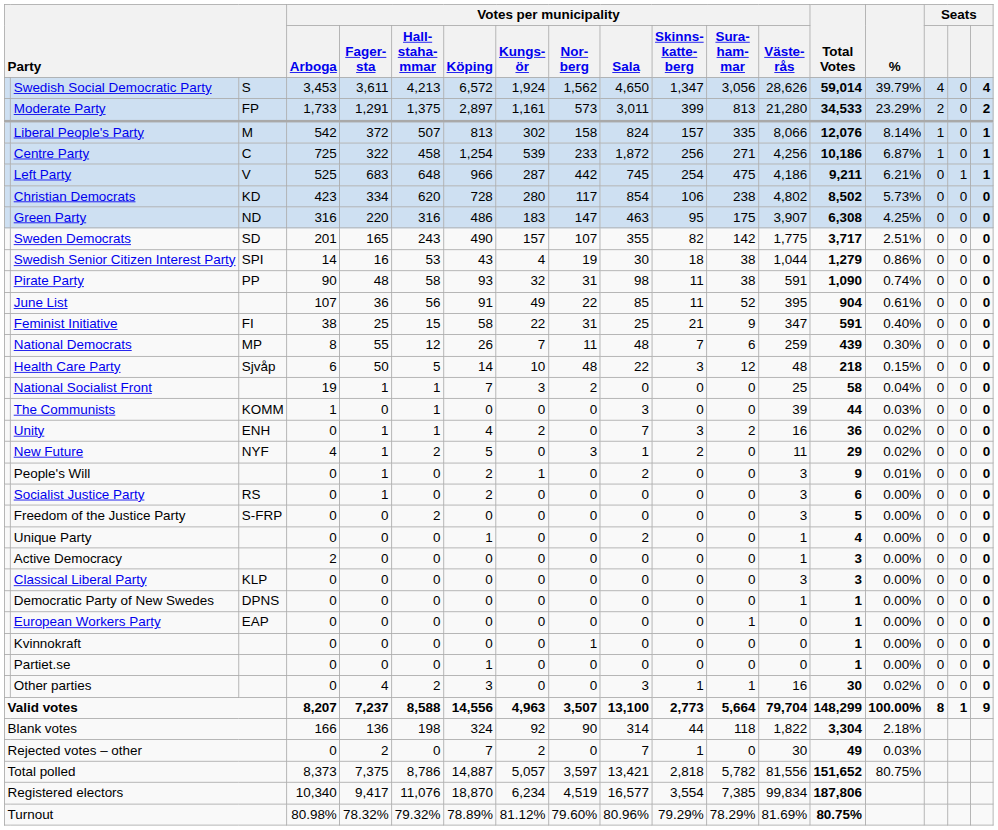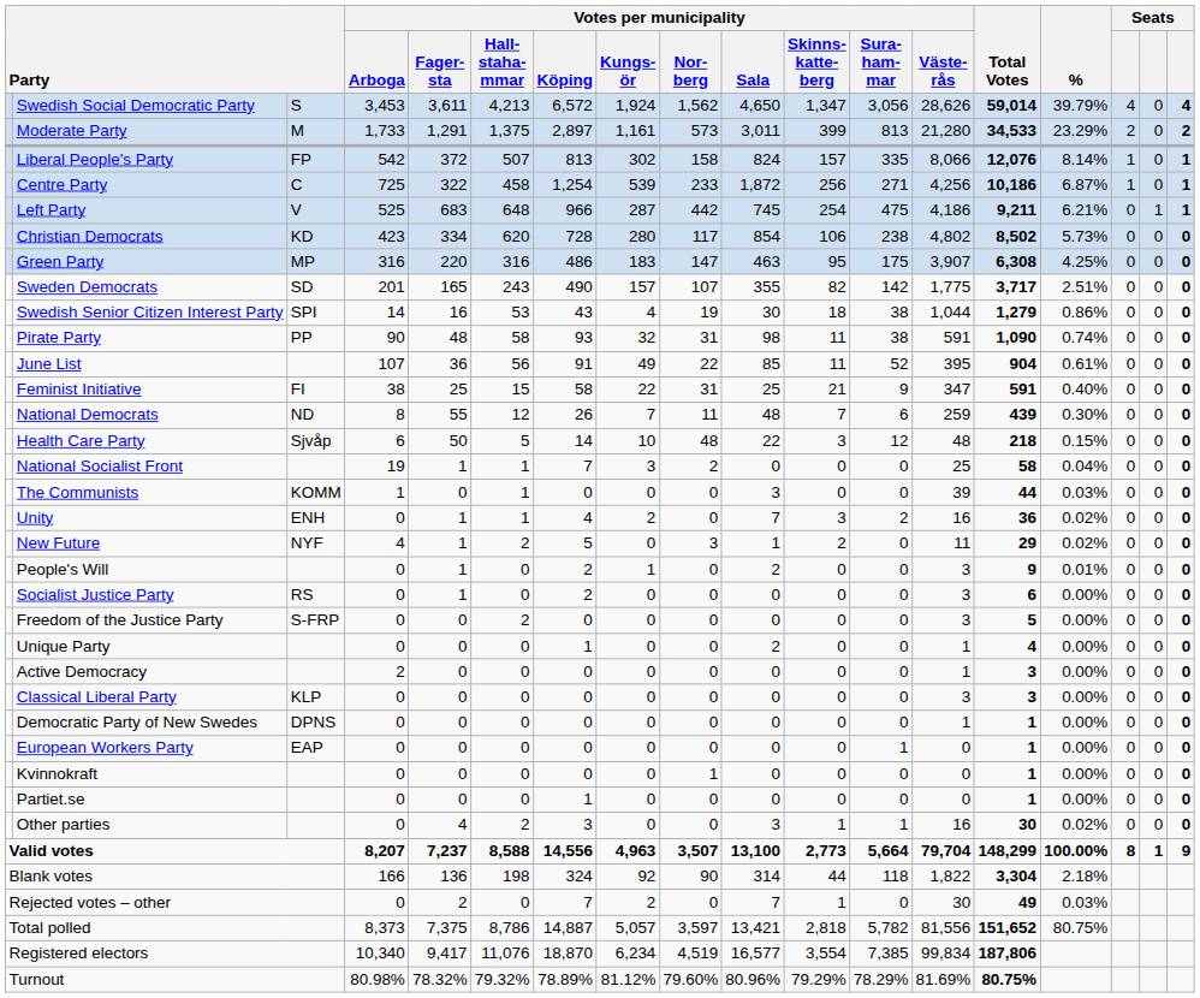 <table class="wikitable" border="1" style="text-align:right;">
 <tr>
 <th style="text-align:left;" valign=bottom rowspan=2 colspan=3>Party</th>
 <th colspan=10>Votes per municipality</th>
 <th align=center valign=bottom rowspan=2 width="50">Total Votes</th>
 <th align=center valign=bottom rowspan=2 width="50">%</th>
 <th colspan=3>Seats</th>
 </tr>
 <tr>
 <th align=center valign=bottom width="50"><a href='#'>Arboga</a></th>
 <th align=center valign=bottom width="50"><a href='#'>Fager- sta</a></th>
 <th align=center valign=bottom width="50"><a href='#'>Hall- staha- mmar</a></th>
 <th align=center valign=bottom width="50"><a href='#'>Köping</a></th>
 <th align=center valign=bottom width="50"><a href='#'>Kungs- ör</a></th>
 <th align=center valign=bottom width="50"><a href='#'>Nor- berg</a></th>
 <th align=center valign=bottom width="50"><a href='#'>Sala</a></th>
 <th align=center valign=bottom width="50"><a href='#'>Skinns- katte- berg</a></th>
 <th align=center valign=bottom width="50"><a href='#'>Sura- ham- mar</a></th>
 <th align=center valign=bottom width="50"><a href='#'>Väste- rås</a></th>
 <th align=center valign=bottom width="20"><small></small></th>
 <th align=center valign=bottom width="20"><small><a href='#'></a></small></th>
 <th align=center valign=bottom width="20"><small></small></th>
 </tr>
 <tr style="background:#CEE0F2;">
 <td></td>
 <td align=left style="white-space: nowrap;"><a href='#'>Swedish Social Democratic Party</a></td>
 <td align=left>S</td>
 <td>3,453</td>
 <td>3,611</td>
 <td>4,213</td>
 <td>6,572</td>
 <td>1,924</td>
 <td>1,562</td>
 <td>4,650</td>
 <td>1,347</td>
 <td>3,056</td>
 <td>28,626</td>
 <td><strong>59,014</strong></td>
 <td>39.79%</td>
 <td>4</td>
 <td>0</td>
 <td><strong>4</strong></td>
 </tr>
 <tr style="background:#CEE0F2;">
 <td></td>
 <td align=left><a href='#'>Moderate Party</a></td>
-<td align=left>FP</td>
+<td align=left>M</td>
 <td>1,733</td>
 <td>1,291</td>
 <td>1,375</td>
 <td>2,897</td>
 <td>1,161</td>
 <td>573</td>
 <td>3,011</td>
 <td>399</td>
 <td>813</td>
 <td>21,280</td>
 <td><strong>34,533</strong></td>
 <td>23.29%</td>
 <td>2</td>
 <td>0</td>
 <td><strong>2</strong></td>
 </tr>
 <tr style="background:#CEE0F2; border-top:3px solid darkgray;">
 <td></td>
 <td align=left><a href='#'>Liberal People's Party</a></td>
-<td align=left>M</td>
+<td align=left>FP</td>
 <td>542</td>
 <td>372</td>
 <td>507</td>
 <td>813</td>
 <td>302</td>
 <td>158</td>
 <td>824</td>
 <td>157</td>
 <td>335</td>
 <td>8,066</td>
 <td><strong>12,076</strong></td>
 <td>8.14%</td>
 <td>1</td>
 <td>0</td>
 <td><strong>1</strong></td>
 </tr>
 <tr style="background:#CEE0F2;">
 <td></td>
 <td align=left><a href='#'>Centre Party</a></td>
 <td align=left>C</td>
 <td>725</td>
 <td>322</td>
 <td>458</td>
 <td>1,254</td>
 <td>539</td>
 <td>233</td>
 <td>1,872</td>
 <td>256</td>
 <td>271</td>
 <td>4,256</td>
 <td><strong>10,186</strong></td>
 <td>6.87%</td>
 <td>1</td>
 <td>0</td>
 <td><strong>1</strong></td>
 </tr>
 <tr style="background:#CEE0F2;">
 <td></td>
 <td align=left><a href='#'>Left Party</a></td>
 <td align=left>V</td>
 <td>525</td>
 <td>683</td>
 <td>648</td>
 <td>966</td>
 <td>287</td>
 <td>442</td>
 <td>745</td>
 <td>254</td>
 <td>475</td>
 <td>4,186</td>
 <td><strong>9,211</strong></td>
 <td>6.21%</td>
 <td>0</td>
 <td>1</td>
 <td><strong>1</strong></td>
 </tr>
 <tr style="background:#CEE0F2;">
 <td></td>
 <td align=left><a href='#'>Christian Democrats</a></td>
 <td align=left>KD</td>
 <td>423</td>
 <td>334</td>
 <td>620</td>
 <td>728</td>
 <td>280</td>
 <td>117</td>
 <td>854</td>
 <td>106</td>
 <td>238</td>
 <td>4,802</td>
 <td><strong>8,502</strong></td>
 <td>5.73%</td>
 <td>0</td>
 <td>0</td>
 <td><strong>0</strong></td>
 </tr>
 <tr style="background:#CEE0F2;">
 <td></td>
 <td align=left><a href='#'>Green Party</a></td>
-<td align=left>ND</td>
+<td align=left>MP</td>
 <td>316</td>
 <td>220</td>
 <td>316</td>
 <td>486</td>
 <td>183</td>
 <td>147</td>
 <td>463</td>
 <td>95</td>
 <td>175</td>
 <td>3,907</td>
 <td><strong>6,308</strong></td>
 <td>4.25%</td>
 <td>0</td>
 <td>0</td>
 <td><strong>0</strong></td>
 </tr>
 <tr>
 <td></td>
 <td align=left><a href='#'>Sweden Democrats</a></td>
 <td align=left>SD</td>
 <td>201</td>
 <td>165</td>
 <td>243</td>
 <td>490</td>
 <td>157</td>
 <td>107</td>
 <td>355</td>
 <td>82</td>
 <td>142</td>
 <td>1,775</td>
 <td><strong>3,717</strong></td>
 <td>2.51%</td>
 <td>0</td>
 <td>0</td>
 <td><strong>0</strong></td>
 </tr>
 <tr>
 <td></td>
 <td align=left><a href='#'>Swedish Senior Citizen Interest Party</a></td>
 <td align=left>SPI</td>
 <td>14</td>
 <td>16</td>
 <td>53</td>
 <td>43</td>
 <td>4</td>
 <td>19</td>
 <td>30</td>
 <td>18</td>
 <td>38</td>
 <td>1,044</td>
 <td><strong>1,279</strong></td>
 <td>0.86%</td>
 <td>0</td>
 <td>0</td>
 <td><strong>0</strong></td>
 </tr>
 <tr>
 <td></td>
 <td align=left><a href='#'>Pirate Party</a></td>
 <td align=left>PP</td>
 <td>90</td>
 <td>48</td>
 <td>58</td>
 <td>93</td>
 <td>32</td>
 <td>31</td>
 <td>98</td>
 <td>11</td>
 <td>38</td>
 <td>591</td>
 <td><strong>1,090</strong></td>
 <td>0.74%</td>
 <td>0</td>
 <td>0</td>
 <td><strong>0</strong></td>
 </tr>
 <tr>
 <td></td>
 <td align=left><a href='#'>June List</a></td>
 <td></td>
 <td>107</td>
 <td>36</td>
 <td>56</td>
 <td>91</td>
 <td>49</td>
 <td>22</td>
 <td>85</td>
 <td>11</td>
 <td>52</td>
 <td>395</td>
 <td><strong>904</strong></td>
 <td>0.61%</td>
 <td>0</td>
 <td>0</td>
 <td><strong>0</strong></td>
 </tr>
 <tr>
 <td></td>
 <td align=left><a href='#'>Feminist Initiative</a></td>
 <td align=left>FI</td>
 <td>38</td>
 <td>25</td>
 <td>15</td>
 <td>58</td>
 <td>22</td>
 <td>31</td>
 <td>25</td>
 <td>21</td>
 <td>9</td>
 <td>347</td>
 <td><strong>591</strong></td>
 <td>0.40%</td>
 <td>0</td>
 <td>0</td>
 <td><strong>0</strong></td>
 </tr>
 <tr>
 <td></td>
 <td align=left><a href='#'>National Democrats</a></td>
-<td align=left>MP</td>
+<td align=left>ND</td>
 <td>8</td>
 <td>55</td>
 <td>12</td>
 <td>26</td>
 <td>7</td>
 <td>11</td>
 <td>48</td>
 <td>7</td>
 <td>6</td>
 <td>259</td>
 <td><strong>439</strong></td>
 <td>0.30%</td>
 <td>0</td>
 <td>0</td>
 <td><strong>0</strong></td>
 </tr>
 <tr>
 <td></td>
 <td align=left><a href='#'>Health Care Party</a></td>
 <td align=left>Sjvåp</td>
 <td>6</td>
 <td>50</td>
 <td>5</td>
 <td>14</td>
 <td>10</td>
 <td>48</td>
 <td>22</td>
 <td>3</td>
 <td>12</td>
 <td>48</td>
 <td><strong>218</strong></td>
 <td>0.15%</td>
 <td>0</td>
 <td>0</td>
 <td><strong>0</strong></td>
 </tr>
 <tr>
 <td></td>
 <td align=left><a href='#'>National Socialist Front</a></td>
 <td></td>
 <td>19</td>
 <td>1</td>
 <td>1</td>
 <td>7</td>
 <td>3</td>
 <td>2</td>
 <td>0</td>
 <td>0</td>
 <td>0</td>
 <td>25</td>
 <td><strong>58</strong></td>
 <td>0.04%</td>
 <td>0</td>
 <td>0</td>
 <td><strong>0</strong></td>
 </tr>
 <tr>
 <td></td>
 <td align=left><a href='#'>The Communists</a></td>
 <td align=left>KOMM</td>
 <td>1</td>
 <td>0</td>
 <td>1</td>
 <td>0</td>
 <td>0</td>
 <td>0</td>
 <td>3</td>
 <td>0</td>
 <td>0</td>
 <td>39</td>
 <td><strong>44</strong></td>
 <td>0.03%</td>
 <td>0</td>
 <td>0</td>
 <td><strong>0</strong></td>
 </tr>
 <tr>
 <td></td>
 <td align=left><a href='#'>Unity</a></td>
 <td align=left>ENH</td>
 <td>0</td>
 <td>1</td>
 <td>1</td>
 <td>4</td>
 <td>2</td>
 <td>0</td>
 <td>7</td>
 <td>3</td>
 <td>2</td>
 <td>16</td>
 <td><strong>36</strong></td>
 <td>0.02%</td>
 <td>0</td>
 <td>0</td>
 <td><strong>0</strong></td>
 </tr>
 <tr>
 <td></td>
 <td align=left><a href='#'>New Future</a></td>
 <td align=left>NYF</td>
 <td>4</td>
 <td>1</td>
 <td>2</td>
 <td>5</td>
 <td>0</td>
 <td>3</td>
 <td>1</td>
 <td>2</td>
 <td>0</td>
 <td>11</td>
 <td><strong>29</strong></td>
 <td>0.02%</td>
 <td>0</td>
 <td>0</td>
 <td><strong>0</strong></td>
 </tr>
 <tr>
 <td></td>
 <td align=left>People's Will</td>
 <td></td>
 <td>0</td>
 <td>1</td>
 <td>0</td>
 <td>2</td>
 <td>1</td>
 <td>0</td>
 <td>2</td>
 <td>0</td>
 <td>0</td>
 <td>3</td>
 <td><strong>9</strong></td>
 <td>0.01%</td>
 <td>0</td>
 <td>0</td>
 <td><strong>0</strong></td>
 </tr>
 <tr>
 <td></td>
 <td align=left><a href='#'>Socialist Justice Party</a></td>
 <td align=left>RS</td>
 <td>0</td>
 <td>1</td>
 <td>0</td>
 <td>2</td>
 <td>0</td>
 <td>0</td>
 <td>0</td>
 <td>0</td>
 <td>0</td>
 <td>3</td>
 <td><strong>6</strong></td>
 <td>0.00%</td>
 <td>0</td>
 <td>0</td>
 <td><strong>0</strong></td>
 </tr>
 <tr>
 <td></td>
 <td align=left>Freedom of the Justice Party</td>
 <td align=left>S-FRP</td>
 <td>0</td>
 <td>0</td>
 <td>2</td>
 <td>0</td>
 <td>0</td>
 <td>0</td>
 <td>0</td>
 <td>0</td>
 <td>0</td>
 <td>3</td>
 <td><strong>5</strong></td>
 <td>0.00%</td>
 <td>0</td>
 <td>0</td>
 <td><strong>0</strong></td>
 </tr>
 <tr>
 <td></td>
 <td align=left>Unique Party</td>
 <td></td>
 <td>0</td>
 <td>0</td>
 <td>0</td>
 <td>1</td>
 <td>0</td>
 <td>0</td>
 <td>2</td>
 <td>0</td>
 <td>0</td>
 <td>1</td>
 <td><strong>4</strong></td>
 <td>0.00%</td>
 <td>0</td>
 <td>0</td>
 <td><strong>0</strong></td>
 </tr>
 <tr>
 <td></td>
 <td align=left>Active Democracy</td>
 <td></td>
 <td>2</td>
 <td>0</td>
 <td>0</td>
 <td>0</td>
 <td>0</td>
 <td>0</td>
 <td>0</td>
 <td>0</td>
 <td>0</td>
 <td>1</td>
 <td><strong>3</strong></td>
 <td>0.00%</td>
 <td>0</td>
 <td>0</td>
 <td><strong>0</strong></td>
 </tr>
 <tr>
 <td></td>
 <td align=left><a href='#'>Classical Liberal Party</a></td>
 <td align=left>KLP</td>
 <td>0</td>
 <td>0</td>
 <td>0</td>
 <td>0</td>
 <td>0</td>
 <td>0</td>
 <td>0</td>
 <td>0</td>
 <td>0</td>
 <td>3</td>
 <td><strong>3</strong></td>
 <td>0.00%</td>
 <td>0</td>
 <td>0</td>
 <td><strong>0</strong></td>
 </tr>
 <tr>
 <td></td>
 <td align=left>Democratic Party of New Swedes</td>
 <td align=left>DPNS</td>
 <td>0</td>
 <td>0</td>
 <td>0</td>
 <td>0</td>
 <td>0</td>
 <td>0</td>
 <td>0</td>
 <td>0</td>
 <td>0</td>
 <td>1</td>
 <td><strong>1</strong></td>
 <td>0.00%</td>
 <td>0</td>
 <td>0</td>
 <td><strong>0</strong></td>
 </tr>
 <tr>
 <td></td>
 <td align=left><a href='#'>European Workers Party</a></td>
 <td align=left>EAP</td>
 <td>0</td>
 <td>0</td>
 <td>0</td>
 <td>0</td>
 <td>0</td>
 <td>0</td>
 <td>0</td>
 <td>0</td>
 <td>1</td>
 <td>0</td>
 <td><strong>1</strong></td>
 <td>0.00%</td>
 <td>0</td>
 <td>0</td>
 <td><strong>0</strong></td>
 </tr>
 <tr>
 <td></td>
 <td align=left>Kvinnokraft</td>
 <td></td>
 <td>0</td>
 <td>0</td>
 <td>0</td>
 <td>0</td>
 <td>0</td>
 <td>1</td>
 <td>0</td>
 <td>0</td>
 <td>0</td>
 <td>0</td>
 <td><strong>1</strong></td>
 <td>0.00%</td>
 <td>0</td>
 <td>0</td>
 <td><strong>0</strong></td>
 </tr>
 <tr>
 <td></td>
 <td align=left>Partiet.se</td>
 <td></td>
 <td>0</td>
 <td>0</td>
 <td>0</td>
 <td>1</td>
 <td>0</td>
 <td>0</td>
 <td>0</td>
 <td>0</td>
 <td>0</td>
 <td>0</td>
 <td><strong>1</strong></td>
 <td>0.00%</td>
 <td>0</td>
 <td>0</td>
 <td><strong>0</strong></td>
 </tr>
 <tr>
 <td></td>
 <td align=left>Other parties</td>
 <td></td>
 <td>0</td>
 <td>4</td>
 <td>2</td>
 <td>3</td>
 <td>0</td>
 <td>0</td>
 <td>3</td>
 <td>1</td>
 <td>1</td>
 <td>16</td>
 <td><strong>30</strong></td>
 <td>0.02%</td>
 <td>0</td>
 <td>0</td>
 <td><strong>0</strong></td>
 </tr>
 <tr style="font-weight:bold">
 <td align=left colspan=3>Valid votes</td>
 <td>8,207</td>
 <td>7,237</td>
 <td>8,588</td>
 <td>14,556</td>
 <td>4,963</td>
 <td>3,507</td>
 <td>13,100</td>
 <td>2,773</td>
 <td>5,664</td>
 <td>79,704</td>
 <td>148,299</td>
 <td>100.00%</td>
 <td>8</td>
 <td>1</td>
 <td>9</td>
 </tr>
 <tr>
 <td align=left colspan=3>Blank votes</td>
 <td>166</td>
 <td>136</td>
 <td>198</td>
 <td>324</td>
 <td>92</td>
 <td>90</td>
 <td>314</td>
 <td>44</td>
 <td>118</td>
 <td>1,822</td>
 <td><strong>3,304</strong></td>
 <td>2.18%</td>
 <td></td>
 <td></td>
 <td></td>
 </tr>
 <tr>
 <td align=left colspan=3>Rejected votes – other</td>
 <td>0</td>
 <td>2</td>
 <td>0</td>
 <td>7</td>
 <td>2</td>
 <td>0</td>
 <td>7</td>
 <td>1</td>
 <td>0</td>
 <td>30</td>
 <td><strong>49</strong></td>
 <td>0.03%</td>
 <td></td>
 <td></td>
 <td></td>
 </tr>
 <tr>
 <td align=left colspan=3>Total polled</td>
 <td>8,373</td>
 <td>7,375</td>
 <td>8,786</td>
 <td>14,887</td>
 <td>5,057</td>
 <td>3,597</td>
 <td>13,421</td>
 <td>2,818</td>
 <td>5,782</td>
 <td>81,556</td>
 <td><strong>151,652</strong></td>
 <td>80.75%</td>
 <td></td>
 <td></td>
 <td></td>
 </tr>
 <tr>
 <td align=left colspan=3>Registered electors</td>
 <td>10,340</td>
 <td>9,417</td>
 <td>11,076</td>
 <td>18,870</td>
 <td>6,234</td>
 <td>4,519</td>
 <td>16,577</td>
 <td>3,554</td>
 <td>7,385</td>
 <td>99,834</td>
 <td><strong>187,806</strong></td>
 <td></td>
 <td></td>
 <td></td>
 <td></td>
 </tr>
 <tr>
 <td align=left colspan=3>Turnout</td>
 <td>80.98%</td>
 <td>78.32%</td>
 <td>79.32%</td>
 <td>78.89%</td>
 <td>81.12%</td>
 <td>79.60%</td>
 <td>80.96%</td>
 <td>79.29%</td>
 <td>78.29%</td>
 <td>81.69%</td>
 <td><strong>80.75%</strong></td>
 <td></td>
 <td></td>
 <td></td>
 <td></td>
 </tr>
 </table>
